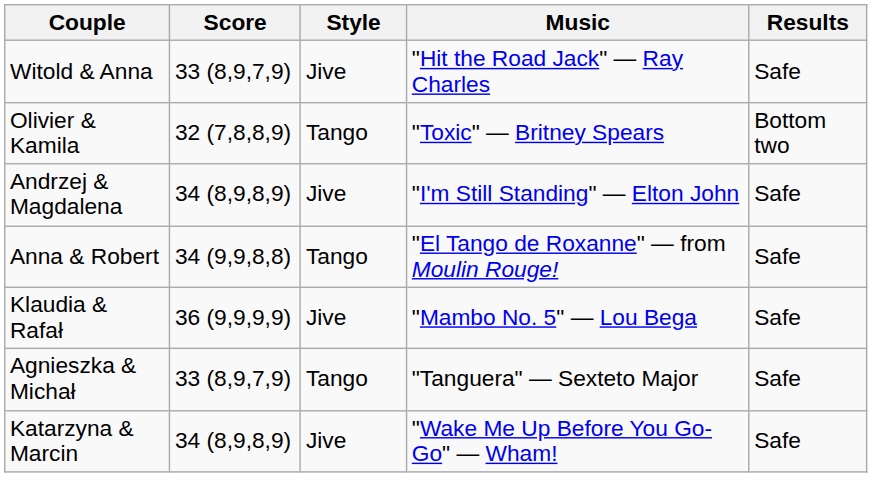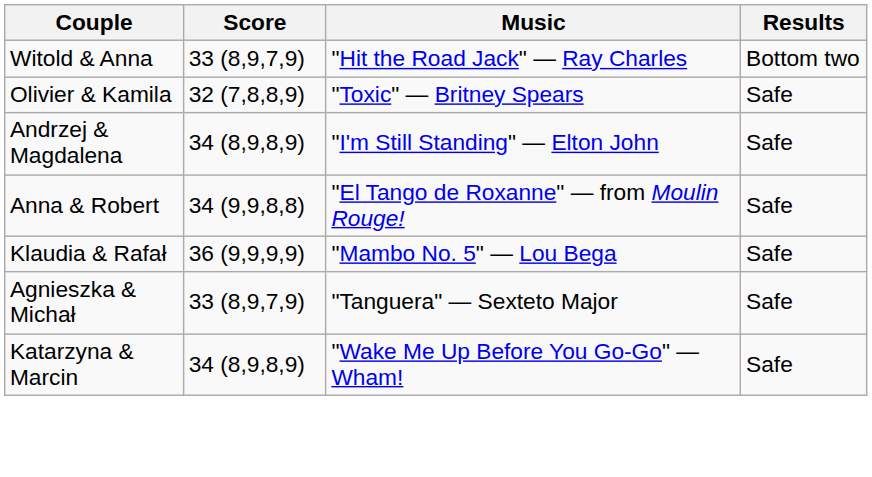 <table class="wikitable">
 <tr>
 <th width="150">Couple</th>
 <th width="120">Score</th>
-<th width="100">Style</th>
 <th width="450">Music</th>
 <th width="100">Results</th>
 </tr>
 <tr>
 <td>Witold & Anna</td>
 <td>33 (8,9,7,9)</td>
-<td>Jive</td>
 <td>"<a href='#'>Hit the Road Jack</a>" — <a href='#'>Ray Charles</a></td>
-<td>Safe</td>
+<td>Bottom two</td>
 </tr>
 <tr>
 <td>Olivier & Kamila</td>
 <td>32 (7,8,8,9)</td>
-<td>Tango</td>
 <td>"<a href='#'>Toxic</a>" — <a href='#'>Britney Spears</a></td>
-<td>Bottom two</td>
+<td>Safe</td>
 </tr>
 <tr>
 <td>Andrzej & Magdalena</td>
 <td>34 (8,9,8,9)</td>
-<td>Jive</td>
 <td>"<a href='#'>I'm Still Standing</a>" — <a href='#'>Elton John</a></td>
 <td>Safe</td>
 </tr>
 <tr>
 <td>Anna & Robert</td>
 <td>34 (9,9,8,8)</td>
-<td>Tango</td>
 <td>"<a href='#'>El Tango de Roxanne</a>" — from <em><a href='#'>Moulin Rouge!</a></em></td>
 <td>Safe</td>
 </tr>
 <tr>
 <td>Klaudia & Rafał</td>
 <td>36 (9,9,9,9)</td>
-<td>Jive</td>
 <td>"<a href='#'>Mambo No. 5</a>" — <a href='#'>Lou Bega</a></td>
 <td>Safe</td>
 </tr>
 <tr>
 <td>Agnieszka & Michał</td>
 <td>33 (8,9,7,9)</td>
-<td>Tango</td>
 <td>"Tanguera" — Sexteto Major</td>
 <td>Safe</td>
 </tr>
 <tr>
 <td>Katarzyna & Marcin</td>
 <td>34 (8,9,8,9)</td>
-<td>Jive</td>
 <td>"<a href='#'>Wake Me Up Before You Go-Go</a>" — <a href='#'>Wham!</a></td>
 <td>Safe</td>
 </tr>
 </table>
